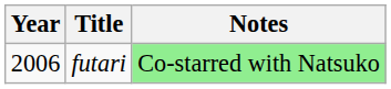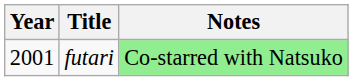 <table class="wikitable">
 <tr>
 <th>Year</th>
 <th>Title</th>
 <th>Notes</th>
 </tr>
 <tr>
-<td>2006</td>
+<td>2001</td>
 <td><em>futari</em></td>
 <td style="background: lightgreen;">Co-starred with Natsuko</td>
 </tr>
 </table>
